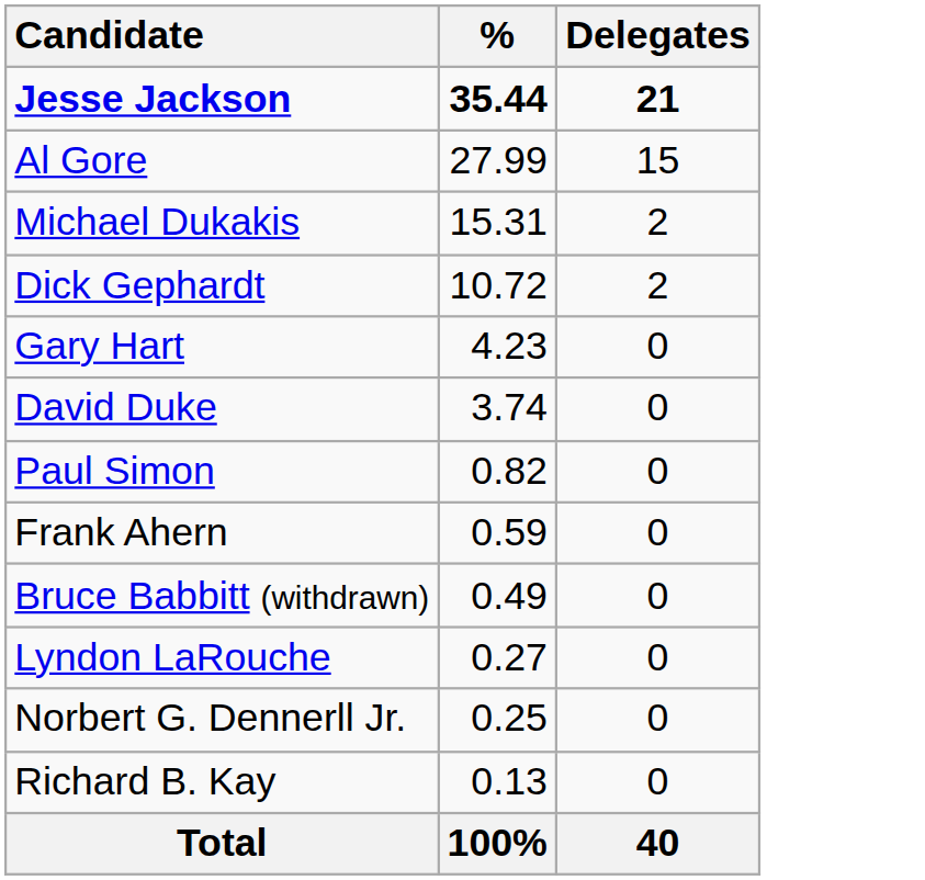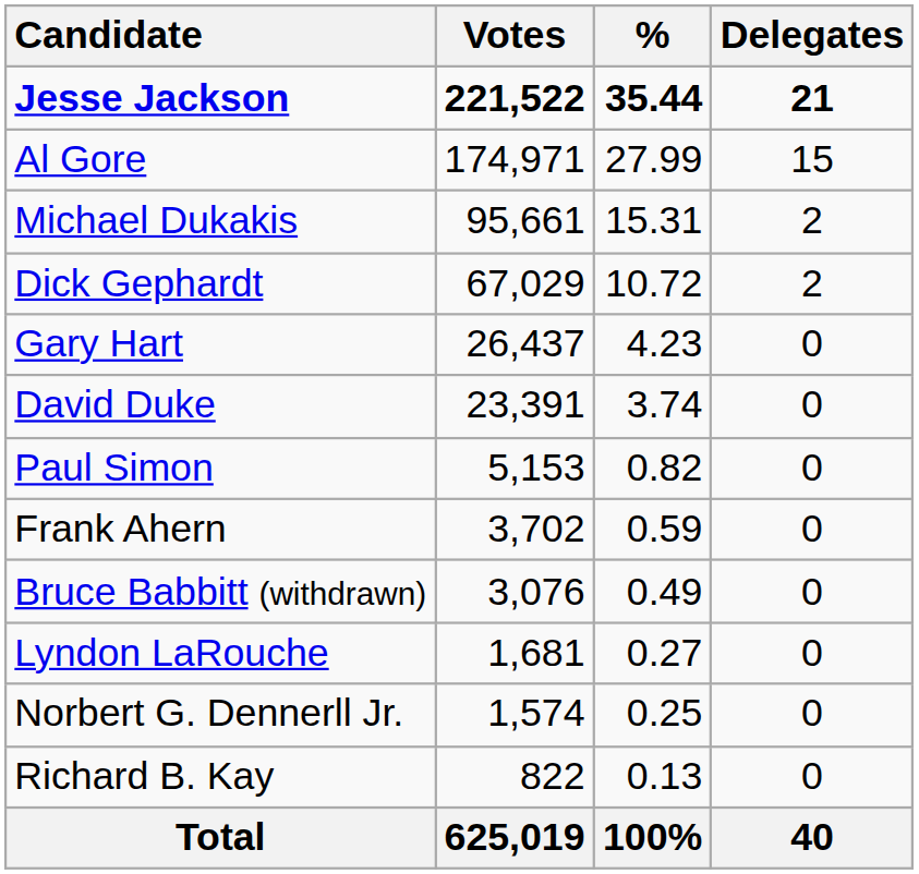 <table class="wikitable sortable" style="text-align:right;">
 <tr>
 <th style="text-align:left;">Candidate</th>
+<th>Votes</th>
 <th>%</th>
 <th>Delegates</th>
 </tr>
 <tr>
 <td style="text-align:left;" data-sort-name="Jackson, Jesse"><strong><a href='#'>Jesse Jackson</a></strong></td>
+<td><strong>221,522</strong></td>
 <td><strong>35.44</strong></td>
 <td style="text-align:center;"><strong>21</strong></td>
 </tr>
 <tr>
 <td style="text-align:left;" data-sort-name="Gore, Al"><a href='#'>Al Gore</a></td>
+<td>174,971</td>
 <td>27.99</td>
 <td style="text-align:center;">15</td>
 </tr>
 <tr>
 <td style="text-align:left;" data-sort-name="Dukakis, Michael"><a href='#'>Michael Dukakis</a></td>
+<td>95,661</td>
 <td>15.31</td>
 <td style="text-align:center;">2</td>
 </tr>
 <tr>
 <td style="text-align:left;" data-sort-name="Gephardtt, Dick"><a href='#'>Dick Gephardt</a></td>
+<td>67,029</td>
 <td>10.72</td>
 <td style="text-align:center;">2</td>
 </tr>
 <tr>
 <td style="text-align:left;" data-sort-name="Hart, Gary"><a href='#'>Gary Hart</a></td>
+<td>26,437</td>
 <td>4.23</td>
 <td style="text-align:center;">0</td>
 </tr>
 <tr>
 <td style="text-align:left;" data-sort-name="Duke, David"><a href='#'>David Duke</a></td>
+<td>23,391</td>
 <td>3.74</td>
 <td style="text-align:center;">0</td>
 </tr>
 <tr>
 <td style="text-align:left;" data-sort-name="Simon, Paul"><a href='#'>Paul Simon</a></td>
+<td>5,153</td>
 <td>0.82</td>
 <td style="text-align:center;">0</td>
 </tr>
 <tr>
 <td style="text-align:left;" data-sort-name="Ahern, Frank">Frank Ahern</td>
+<td>3,702</td>
 <td>0.59</td>
 <td style="text-align:center;">0</td>
 </tr>
 <tr>
 <td style="text-align:left;" data-sort-name="Babbitt, Bruce"><a href='#'>Bruce Babbitt</a> <small>(withdrawn)</small></td>
+<td>3,076</td>
 <td>0.49</td>
 <td style="text-align:center;">0</td>
 </tr>
 <tr>
 <td style="text-align:left;" data-sort-name="LaRouche, Lyndon"><a href='#'>Lyndon LaRouche</a></td>
+<td>1,681</td>
 <td>0.27</td>
 <td style="text-align:center;">0</td>
 </tr>
 <tr>
 <td style="text-align:left;" data-sort-name="Dennerll Jr., Norbert">Norbert G. Dennerll Jr.</td>
+<td>1,574</td>
 <td>0.25</td>
 <td style="text-align:center;">0</td>
 </tr>
 <tr>
 <td style="text-align:left;" data-sort-name="Kay, Richard">Richard B. Kay</td>
+<td>822</td>
 <td>0.13</td>
 <td style="text-align:center;">0</td>
 </tr>
 <tr>
 <th>Total</th>
+<th>625,019</th>
 <th>100%</th>
 <th>40</th>
 </tr>
 </table>
